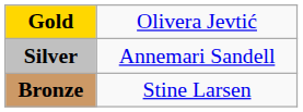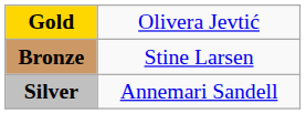 <table class="wikitable" style="text-align:center; " width="35%">
 <tr>
 <td bgcolor="gold"><strong>Gold</strong></td>
 <td><a href='#'>Olivera Jevtić</a><br>  <small><em></em></small></td>
 </tr>
 <tr>
+<td bgcolor="CC9966"><strong>Bronze</strong></td>
+<td><a href='#'>Stine Larsen</a><br>  <small><em></em></small></td>
+</tr>
+<tr>
 <td bgcolor="silver"><strong>Silver</strong></td>
 <td><a href='#'>Annemari Sandell</a><br>  <small><em></em></small></td>
 </tr>
-<tr>
-<td bgcolor="CC9966"><strong>Bronze</strong></td>
-<td><a href='#'>Stine Larsen</a><br>  <small><em></em></small></td>
-</tr>
 </table>
